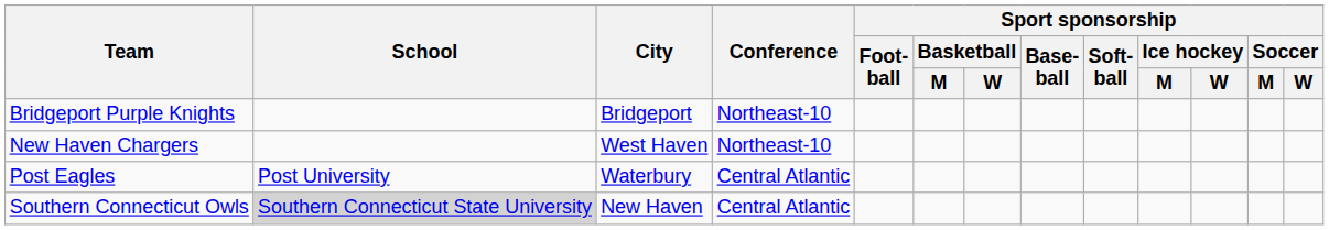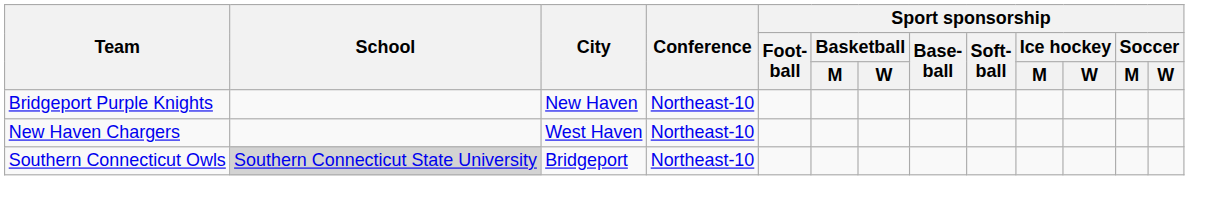 <table class="sortable wikitable">
 <tr>
 <th rowspan=3>Team</th>
 <th rowspan=3>School</th>
 <th rowspan=3>City</th>
 <th rowspan=3>Conference</th>
 <th colspan=9>Sport sponsorship</th>
 </tr>
 <tr>
 <th rowspan=2>Foot-<br>ball</th>
 <th colspan=2>Basketball</th>
 <th rowspan=2>Base-<br>ball</th>
 <th rowspan=2>Soft-<br>ball</th>
 <th colspan=2>Ice hockey</th>
 <th colspan=2>Soccer</th>
 </tr>
 <tr>
 <th>M</th>
 <th>W</th>
 <th>M</th>
 <th>W</th>
 <th>M</th>
 <th>W</th>
 </tr>
 <tr>
 <td><a href='#'>Bridgeport Purple Knights</a></td>
 <td></td>
-<td><a href='#'>Bridgeport</a></td>
+<td><a href='#'>New Haven</a></td>
 <td><a href='#'>Northeast-10</a></td>
 <td></td>
 <td></td>
 <td></td>
 <td></td>
 <td></td>
 <td></td>
 <td></td>
 <td></td>
 <td></td>
 </tr>
 <tr>
 <td><a href='#'>New Haven Chargers</a></td>
 <td></td>
 <td><a href='#'>West Haven</a></td>
 <td><a href='#'>Northeast-10</a></td>
 <td></td>
 <td></td>
 <td></td>
 <td></td>
 <td></td>
 <td></td>
 <td></td>
 <td></td>
 <td></td>
 </tr>
 <tr>
-<td><a href='#'>Post Eagles</a></td>
-<td><a href='#'>Post University</a></td>
-<td><a href='#'>Waterbury</a></td>
-<td><a href='#'>Central Atlantic</a></td>
-<td> </td>
-<td></td>
-<td></td>
-<td></td>
-<td></td>
-<td> </td>
-<td> </td>
-<td></td>
-<td></td>
-</tr>
-<tr>
 <td><a href='#'>Southern Connecticut Owls</a></td>
 <td style="background: lightgrey;"><a href='#'>Southern Connecticut State University</a></td>
-<td><a href='#'>New Haven</a></td>
-<td><a href='#'>Central Atlantic</a></td>
+<td><a href='#'>Bridgeport</a></td>
+<td><a href='#'>Northeast-10</a></td>
 <td></td>
 <td></td>
 <td></td>
 <td></td>
 <td></td>
 <td></td>
 <td></td>
 <td></td>
 <td></td>
 </tr>
 </table>
